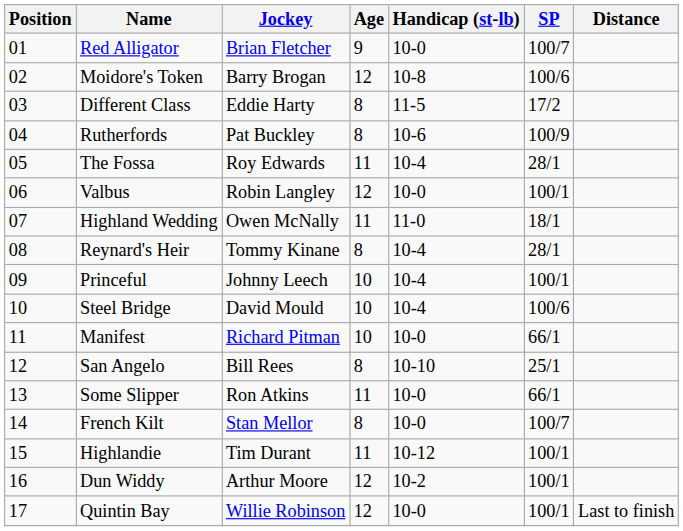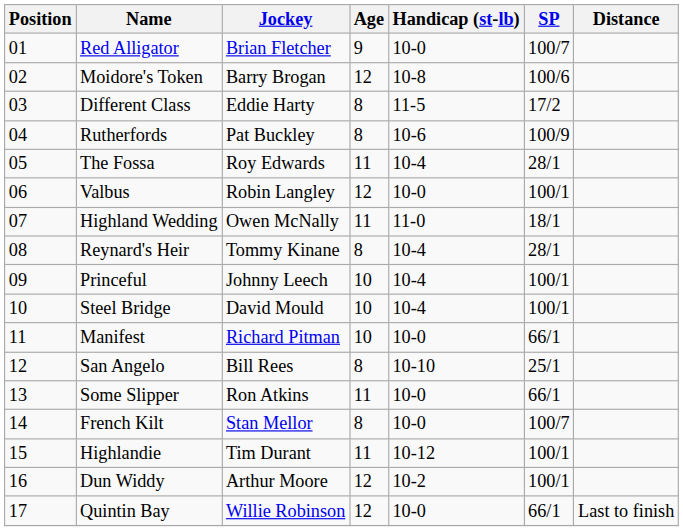 <table class="wikitable sortable">
 <tr>
 <th>Position</th>
 <th>Name</th>
 <th><a href='#'>Jockey</a></th>
 <th>Age</th>
 <th>Handicap (<a href='#'>st</a>-<a href='#'>lb</a>)</th>
 <th><a href='#'>SP</a></th>
 <th>Distance</th>
 </tr>
 <tr>
 <td>01</td>
 <td><a href='#'>Red Alligator</a></td>
 <td><a href='#'>Brian Fletcher</a></td>
 <td>9</td>
 <td>10-0</td>
 <td>100/7</td>
 <td></td>
 </tr>
 <tr>
 <td>02</td>
 <td>Moidore's Token</td>
 <td>Barry Brogan</td>
 <td>12</td>
 <td>10-8</td>
 <td>100/6</td>
 <td></td>
 </tr>
 <tr>
 <td>03</td>
 <td>Different Class</td>
 <td>Eddie Harty</td>
 <td>8</td>
 <td>11-5</td>
 <td>17/2</td>
 <td></td>
 </tr>
 <tr |>
 <td>04</td>
 <td>Rutherfords</td>
 <td>Pat Buckley</td>
 <td>8</td>
 <td>10-6</td>
 <td>100/9</td>
 <td></td>
 </tr>
 <tr |>
 <td>05</td>
 <td>The Fossa</td>
 <td>Roy Edwards</td>
 <td>11</td>
 <td>10-4</td>
 <td>28/1</td>
 <td></td>
 </tr>
 <tr |>
 <td>06</td>
 <td>Valbus</td>
 <td>Robin Langley</td>
 <td>12</td>
 <td>10-0</td>
 <td>100/1</td>
 <td></td>
 </tr>
 <tr |>
 <td>07</td>
 <td>Highland Wedding</td>
 <td>Owen McNally</td>
 <td>11</td>
 <td>11-0</td>
 <td>18/1</td>
 <td></td>
 </tr>
 <tr |>
 <td>08</td>
 <td>Reynard's Heir</td>
 <td>Tommy Kinane</td>
 <td>8</td>
 <td>10-4</td>
 <td>28/1</td>
 <td></td>
 </tr>
 <tr |>
 <td>09</td>
 <td>Princeful</td>
 <td>Johnny Leech</td>
 <td>10</td>
 <td>10-4</td>
 <td>100/1</td>
 <td></td>
 </tr>
 <tr |>
 <td>10</td>
 <td>Steel Bridge</td>
 <td>David Mould</td>
 <td>10</td>
 <td>10-4</td>
-<td>100/6</td>
+<td>100/1</td>
 <td></td>
 </tr>
 <tr |>
 <td>11</td>
 <td>Manifest</td>
 <td><a href='#'>Richard Pitman</a></td>
 <td>10</td>
 <td>10-0</td>
 <td>66/1</td>
 <td></td>
 </tr>
 <tr |>
 <td>12</td>
 <td>San Angelo</td>
 <td>Bill Rees</td>
 <td>8</td>
 <td>10-10</td>
 <td>25/1</td>
 <td></td>
 </tr>
 <tr |>
 <td>13</td>
 <td>Some Slipper</td>
 <td>Ron Atkins</td>
 <td>11</td>
 <td>10-0</td>
 <td>66/1</td>
 <td></td>
 </tr>
 <tr |>
 <td>14</td>
 <td>French Kilt</td>
 <td><a href='#'>Stan Mellor</a></td>
 <td>8</td>
 <td>10-0</td>
 <td>100/7</td>
 <td></td>
 </tr>
 <tr |>
 <td>15</td>
 <td>Highlandie</td>
 <td>Tim Durant</td>
 <td>11</td>
 <td>10-12</td>
 <td>100/1</td>
 <td></td>
 </tr>
 <tr |>
 <td>16</td>
 <td>Dun Widdy</td>
 <td>Arthur Moore</td>
 <td>12</td>
 <td>10-2</td>
 <td>100/1</td>
 <td></td>
 </tr>
 <tr |>
 <td>17</td>
 <td>Quintin Bay</td>
 <td><a href='#'>Willie Robinson</a></td>
 <td>12</td>
 <td>10-0</td>
-<td>100/1</td>
+<td>66/1</td>
 <td>Last to finish</td>
 </tr>
 <tr>
 </tr>
 </table>
